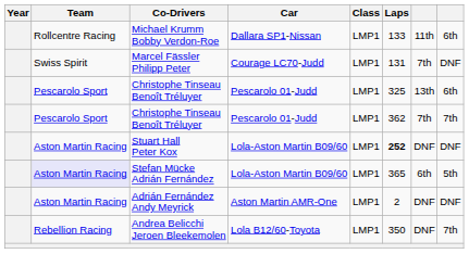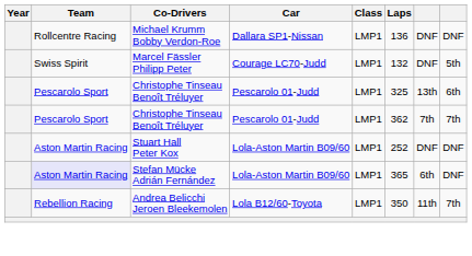 <table class="wikitable" style="text-align:center; font-size:90%">
 <tr>
 <th>Year</th>
 <th>Team</th>
 <th>Co-Drivers</th>
 <th>Car</th>
 <th>Class</th>
 <th>Laps</th>
 <th></th>
 <th></th>
 </tr>
 <tr>
 <th></th>
 <td align="left"> Rollcentre Racing</td>
 <td align="left"> <a href='#'>Michael Krumm</a><br> <a href='#'>Bobby Verdon-Roe</a></td>
 <td align="left"><a href='#'>Dallara SP1</a>-<a href='#'>Nissan</a></td>
 <td>LMP1</td>
-<td>133</td>
-<td>11th</td>
-<td>6th</td>
+<td>136</td>
+<td>DNF</td>
+<td>DNF</td>
 </tr>
 <tr>
 <th></th>
 <td align="left"> Swiss Spirit</td>
 <td align="left"> <a href='#'>Marcel Fässler</a><br> <a href='#'>Philipp Peter</a></td>
 <td align="left"><a href='#'>Courage LC70</a>-<a href='#'>Judd</a></td>
 <td>LMP1</td>
-<td>131</td>
-<td>7th</td>
+<td>132</td>
 <td>DNF</td>
+<td>5th</td>
 </tr>
 <tr>
 <th></th>
 <td align="left"> <a href='#'>Pescarolo Sport</a></td>
 <td align="left"> <a href='#'>Christophe Tinseau</a><br> <a href='#'>Benoît Tréluyer</a></td>
 <td align="left"><a href='#'>Pescarolo 01</a>-<a href='#'>Judd</a></td>
 <td>LMP1</td>
 <td>325</td>
 <td>13th</td>
 <td>6th</td>
 </tr>
 <tr>
 <th></th>
 <td align="left"> <a href='#'>Pescarolo Sport</a></td>
 <td align="left"> <a href='#'>Christophe Tinseau</a><br> <a href='#'>Benoît Tréluyer</a></td>
 <td align="left"><a href='#'>Pescarolo 01</a>-<a href='#'>Judd</a></td>
 <td>LMP1</td>
 <td>362</td>
 <td>7th</td>
 <td>7th</td>
 </tr>
 <tr>
 <th></th>
 <td align="left"> <a href='#'>Aston Martin Racing</a></td>
 <td align="left"> <a href='#'>Stuart Hall</a><br> <a href='#'>Peter Kox</a></td>
 <td align="left"><a href='#'>Lola-Aston Martin B09/60</a></td>
 <td>LMP1</td>
-<td><strong>252</strong></td>
+<td>252</td>
 <td>DNF</td>
 <td>DNF</td>
 </tr>
 <tr>
 <th></th>
 <td align="left" style="background: lavender;"> <a href='#'>Aston Martin Racing</a></td>
 <td align="left"> <a href='#'>Stefan Mücke</a><br> <a href='#'>Adrián Fernández</a></td>
 <td align="left"><a href='#'>Lola-Aston Martin B09/60</a></td>
 <td>LMP1</td>
 <td>365</td>
 <td>6th</td>
-<td>5th</td>
-</tr>
-<tr>
-<th></th>
-<td align="left"> <a href='#'>Aston Martin Racing</a></td>
-<td align="left"> <a href='#'>Adrián Fernández</a><br> <a href='#'>Andy Meyrick</a></td>
-<td align="left"><a href='#'>Aston Martin AMR-One</a></td>
-<td>LMP1</td>
-<td>2</td>
-<td>DNF</td>
 <td>DNF</td>
 </tr>
 <tr>
 <th></th>
 <td align="left"> <a href='#'>Rebellion Racing</a></td>
 <td align="left"> <a href='#'>Andrea Belicchi</a><br> <a href='#'>Jeroen Bleekemolen</a></td>
 <td align="left"><a href='#'>Lola B12/60</a>-<a href='#'>Toyota</a></td>
 <td>LMP1</td>
 <td>350</td>
-<td>DNF</td>
+<td>11th</td>
 <td>7th</td>
 </tr>
 <tr>
 <th colspan="8"></th>
 </tr>
 </table>
